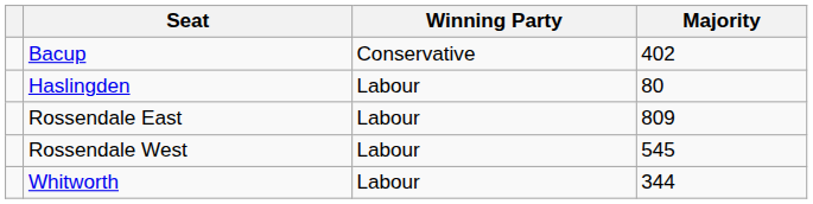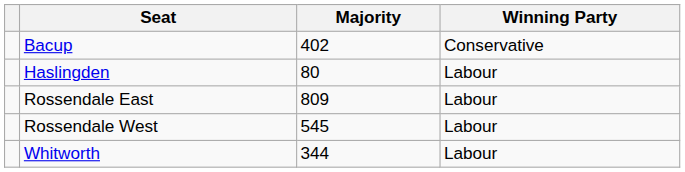 <table class="wikitable" style="right; width:50%">
 <tr>
 <th></th>
 <th>Seat</th>
+<th>Majority</th>
 <th>Winning Party</th>
-<th>Majority</th>
 </tr>
 <tr>
 <td></td>
 <td><a href='#'>Bacup</a></td>
+<td>402</td>
 <td>Conservative</td>
-<td>402</td>
 </tr>
 <tr>
 <td></td>
 <td><a href='#'>Haslingden</a></td>
+<td>80</td>
 <td>Labour</td>
-<td>80</td>
 </tr>
 <tr>
 <td></td>
 <td>Rossendale East</td>
+<td>809</td>
 <td>Labour</td>
-<td>809</td>
 </tr>
 <tr>
 <td></td>
 <td>Rossendale West</td>
+<td>545</td>
 <td>Labour</td>
-<td>545</td>
 </tr>
 <tr>
 <td></td>
 <td><a href='#'>Whitworth</a></td>
+<td>344</td>
 <td>Labour</td>
-<td>344</td>
 </tr>
 </table>
